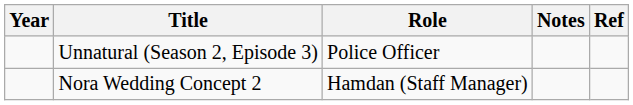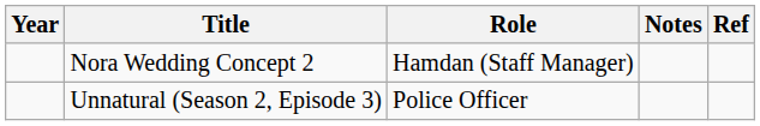 <table class="wikitable">
 <tr>
 <th>Year</th>
 <th>Title</th>
 <th>Role</th>
 <th>Notes</th>
 <th>Ref</th>
 </tr>
 <tr>
 <td></td>
+<td>Nora Wedding Concept 2</td>
+<td>Hamdan (Staff Manager)</td>
+<td></td>
+<td></td>
+</tr>
+<tr>
+<td></td>
 <td>Unnatural (Season 2, Episode 3)</td>
 <td>Police Officer</td>
 <td></td>
 <td></td>
 </tr>
-<tr>
-<td></td>
-<td>Nora Wedding Concept 2</td>
-<td>Hamdan (Staff Manager)</td>
-<td></td>
-<td></td>
-</tr>
 </table>
